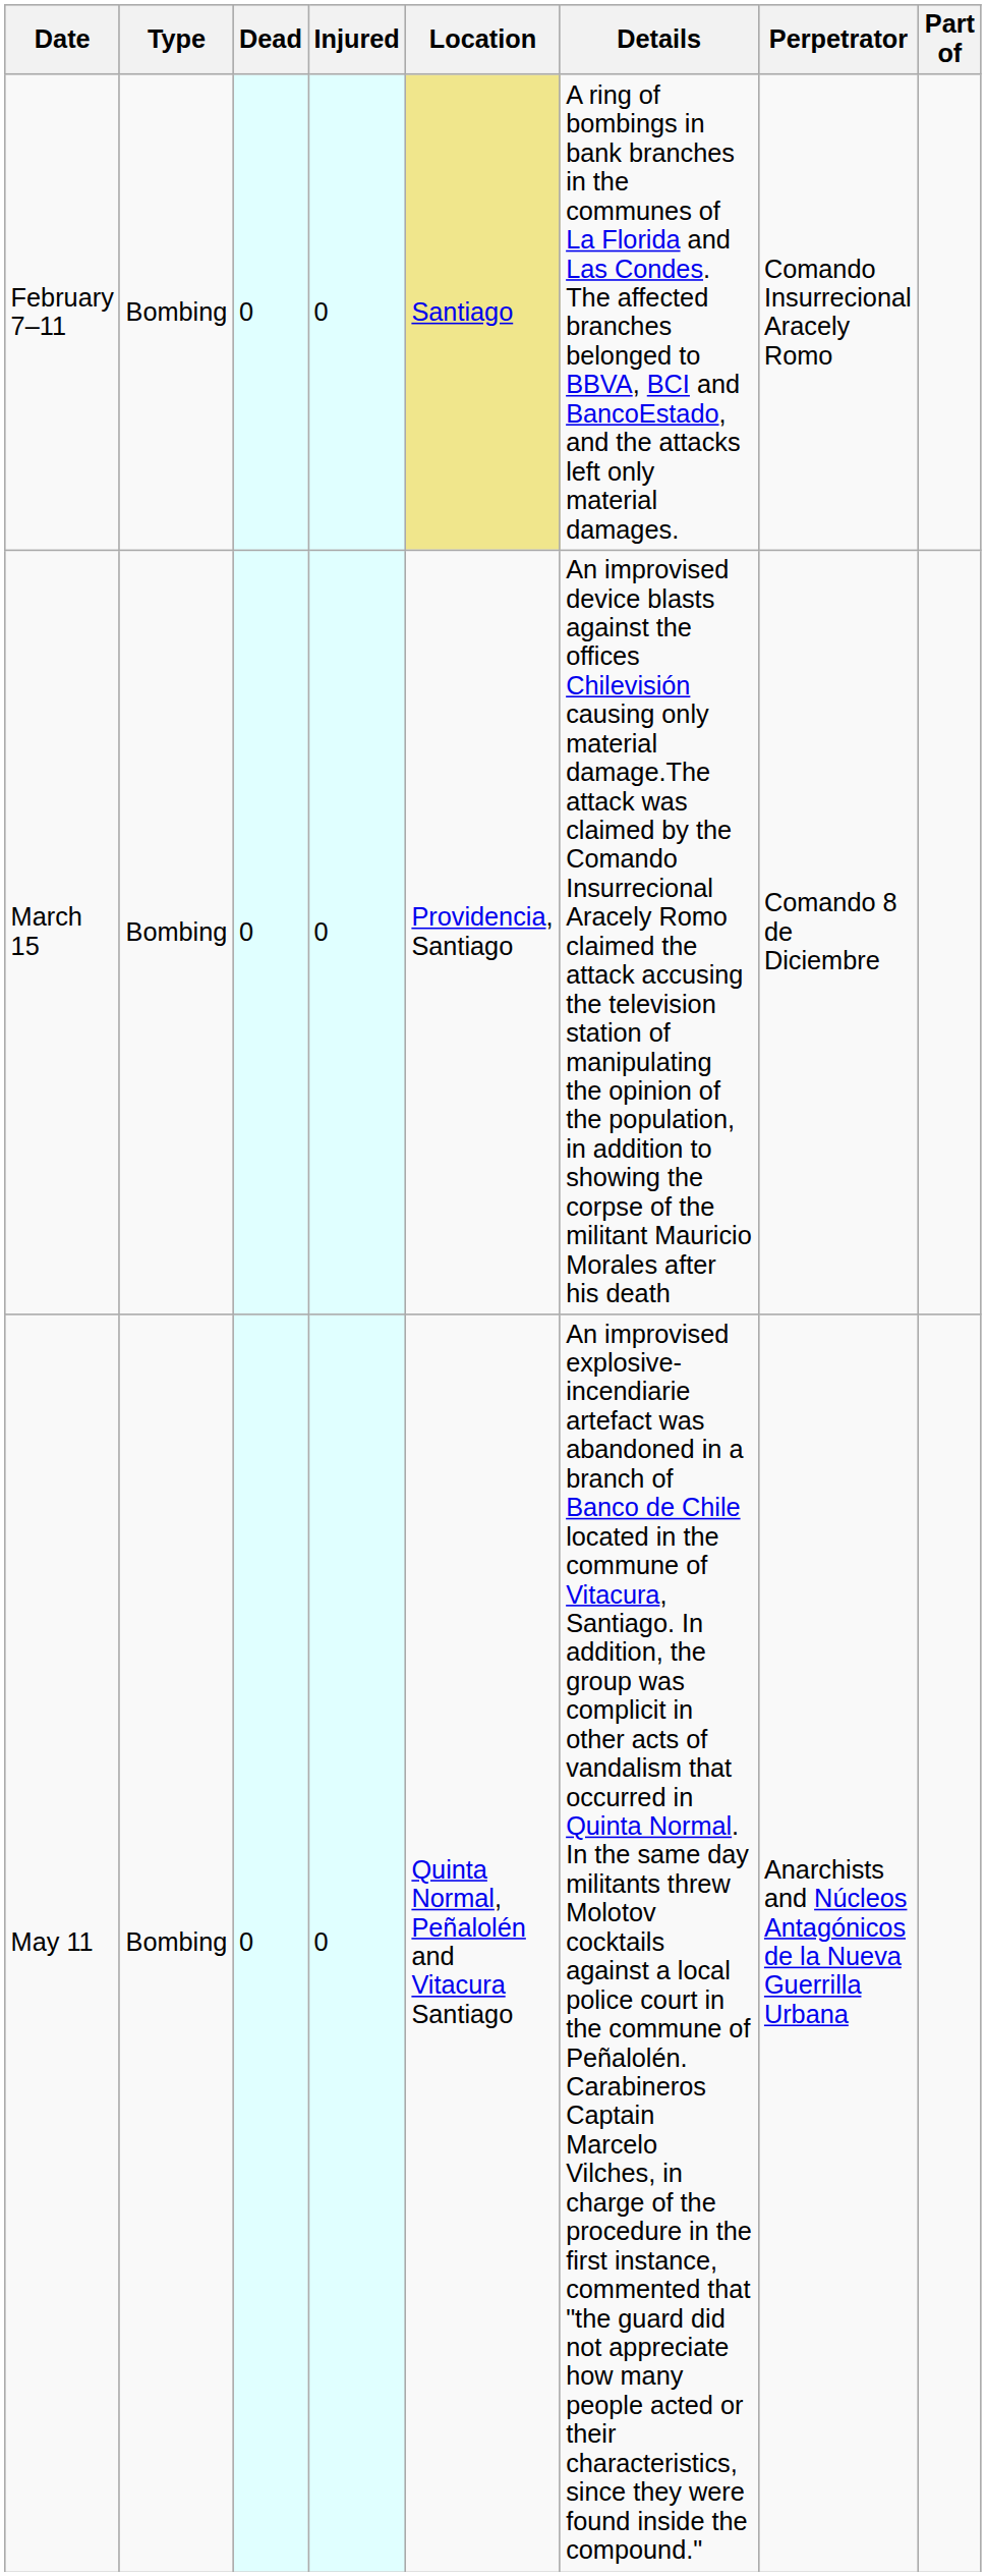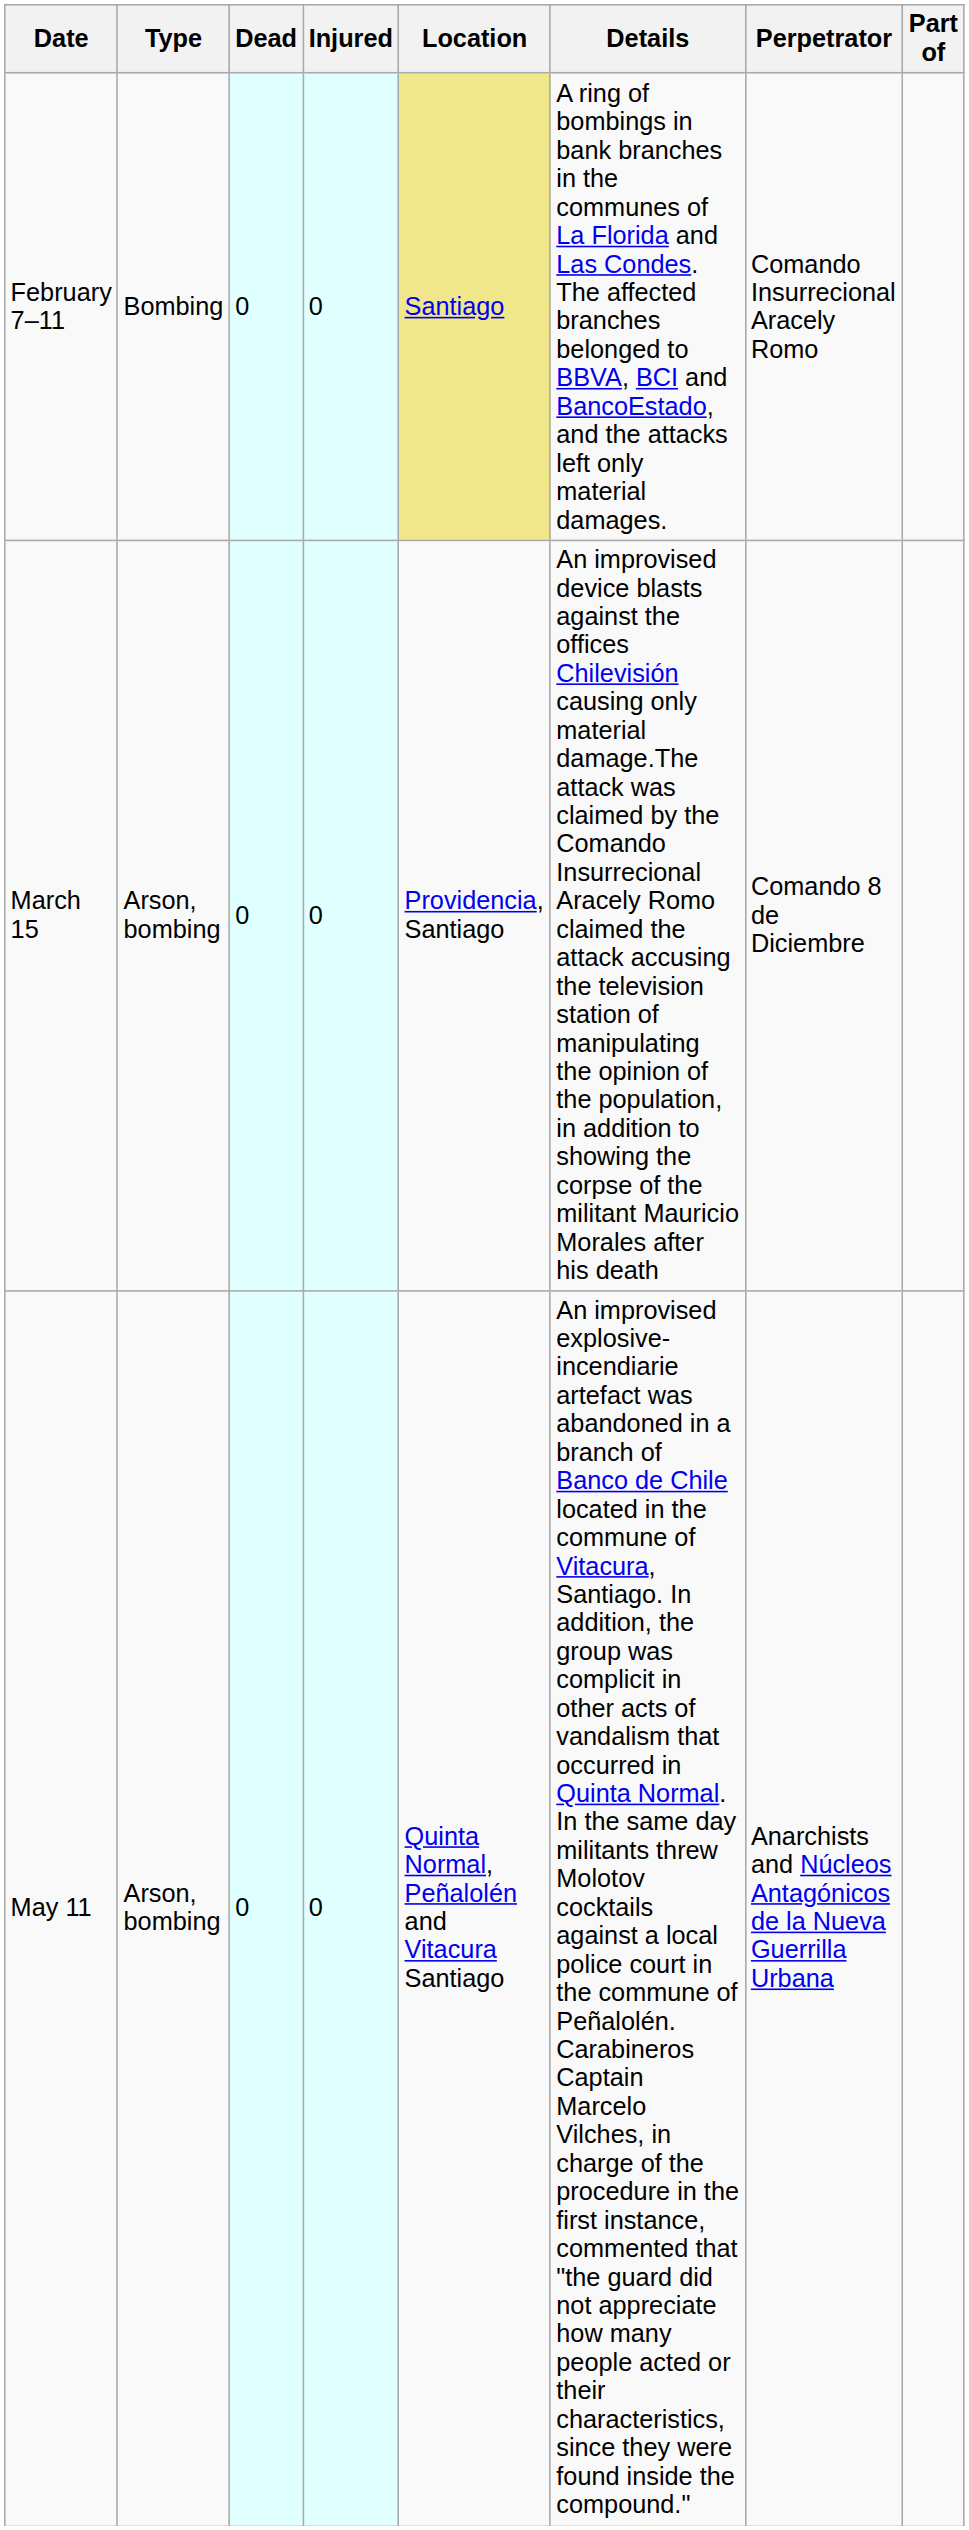 <table class="wikitable" border="1">
 <tr>
 <th>Date</th>
 <th>Type</th>
 <th data-sort-type="number">Dead</th>
 <th data-sort-type="number">Injured</th>
 <th>Location</th>
 <th class="unsortable">Details</th>
 <th>Perpetrator</th>
 <th>Part of<br></th>
 </tr>
 <tr>
 <td>February 7–11</td>
 <td>Bombing</td>
 <td style="background:#E0FFFF;text-align:left">0</td>
 <td style="background:#E0FFFF;text-align:left">0</td>
 <td style="background: khaki;"><a href='#'>Santiago</a></td>
 <td>A ring of bombings in bank branches in the communes of <a href='#'>La Florida</a> and  <a href='#'>Las Condes</a>. The affected branches belonged to <a href='#'>BBVA</a>, <a href='#'>BCI</a> and <a href='#'>BancoEstado</a>, and the attacks left only material damages.</td>
 <td>Comando Insurrecional Aracely Romo</td>
 <td></td>
 </tr>
 <tr>
 <td>March 15</td>
-<td>Bombing</td>
+<td>Arson, bombing</td>
 <td style="background:#E0FFFF;text-align:left">0</td>
 <td style="background:#E0FFFF;text-align:left">0</td>
 <td><a href='#'>Providencia</a>, Santiago</td>
 <td>An improvised device blasts against the offices <a href='#'>Chilevisión</a> causing only material damage.The attack was claimed by the Comando Insurrecional Aracely Romo claimed the attack accusing the television station of manipulating the opinion of the population, in addition to showing the corpse of the militant Mauricio Morales after his death</td>
 <td>Comando 8 de Diciembre</td>
 <td></td>
 </tr>
 <tr>
 <td>May 11</td>
-<td>Bombing</td>
+<td>Arson, bombing</td>
 <td style="background:#E0FFFF;text-align:left">0</td>
 <td style="background:#E0FFFF;text-align:left">0</td>
 <td><a href='#'>Quinta Normal</a>, <a href='#'>Peñalolén</a> and <a href='#'>Vitacura</a> Santiago</td>
 <td>An improvised explosive-incendiarie artefact was abandoned in a branch of <a href='#'>Banco de Chile</a> located in the commune of <a href='#'>Vitacura</a>, Santiago. In addition, the group was complicit in other acts of vandalism that occurred in <a href='#'>Quinta Normal</a>. In the same day militants threw Molotov cocktails against a local police court in the commune of Peñalolén. Carabineros Captain Marcelo Vilches, in charge of the procedure in the first instance, commented that "the guard did not appreciate how many people acted or their characteristics, since they were found inside the compound."</td>
 <td>Anarchists and <a href='#'>Núcleos Antagónicos de la Nueva Guerrilla Urbana</a></td>
 <td></td>
 </tr>
 </table>
